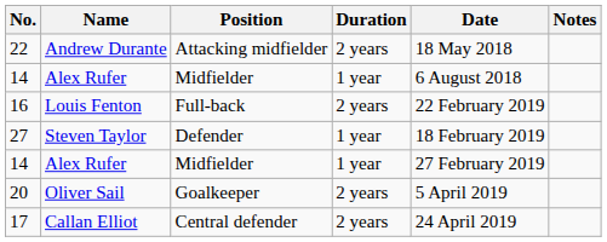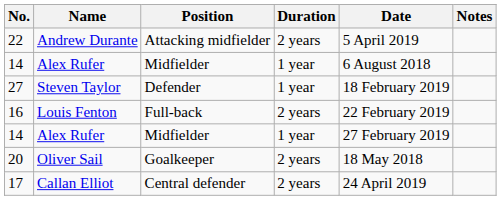 <table class="wikitable">
 <tr>
 <th>No.</th>
 <th>Name</th>
 <th>Position</th>
 <th>Duration</th>
 <th>Date</th>
 <th>Notes</th>
 </tr>
 <tr>
 <td>22</td>
 <td><a href='#'>Andrew Durante</a></td>
 <td>Attacking midfielder</td>
 <td>2 years</td>
-<td>18 May 2018</td>
+<td>5 April 2019</td>
 <td></td>
 </tr>
 <tr>
 <td>14</td>
 <td><a href='#'>Alex Rufer</a></td>
 <td>Midfielder</td>
 <td>1 year</td>
 <td>6 August 2018</td>
 <td></td>
 </tr>
 <tr>
+<td>27</td>
+<td> <a href='#'>Steven Taylor</a></td>
+<td>Defender</td>
+<td>1 year</td>
+<td>18 February 2019</td>
+<td></td>
+</tr>
+<tr>
 <td>16</td>
 <td><a href='#'>Louis Fenton</a></td>
 <td>Full-back</td>
 <td>2 years</td>
 <td>22 February 2019</td>
-<td></td>
-</tr>
-<tr>
-<td>27</td>
-<td> <a href='#'>Steven Taylor</a></td>
-<td>Defender</td>
-<td>1 year</td>
-<td>18 February 2019</td>
 <td></td>
 </tr>
 <tr>
 <td>14</td>
 <td><a href='#'>Alex Rufer</a></td>
 <td>Midfielder</td>
 <td>1 year</td>
 <td>27 February 2019</td>
 <td></td>
 </tr>
 <tr>
 <td>20</td>
 <td><a href='#'>Oliver Sail</a></td>
 <td>Goalkeeper</td>
 <td>2 years</td>
-<td>5 April 2019</td>
+<td>18 May 2018</td>
 <td></td>
 </tr>
 <tr>
 <td>17</td>
 <td><a href='#'>Callan Elliot</a></td>
 <td>Central defender</td>
 <td>2 years</td>
 <td>24 April 2019</td>
 <td></td>
 </tr>
 </table>
